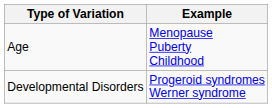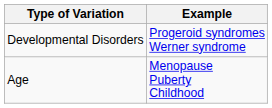 <table class="wikitable">
 <tr>
 <th>Type of Variation</th>
 <th>Example</th>
 </tr>
 <tr>
+<td>Developmental Disorders</td>
+<td><a href='#'>Progeroid syndromes</a><br><a href='#'>Werner syndrome</a></td>
+</tr>
+<tr>
 <td>Age</td>
 <td><a href='#'>Menopause</a><br><a href='#'>Puberty</a><br><a href='#'>Childhood</a></td>
 </tr>
-<tr>
-<td>Developmental Disorders</td>
-<td><a href='#'>Progeroid syndromes</a><br><a href='#'>Werner syndrome</a></td>
-</tr>
 </table>
